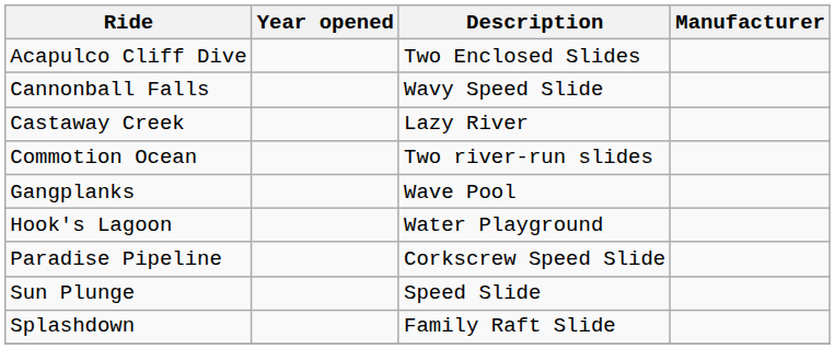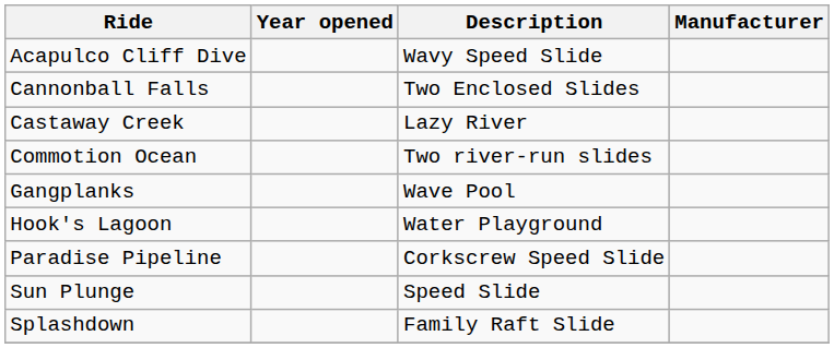 <table class="wikitable sortable">
 <tr>
 <th>Ride</th>
 <th>Year opened</th>
 <th>Description</th>
 <th>Manufacturer</th>
 </tr>
 <tr>
 <td>Acapulco Cliff Dive</td>
 <td></td>
-<td>Two Enclosed Slides</td>
+<td>Wavy Speed Slide</td>
 <td></td>
 </tr>
 <tr>
 <td>Cannonball Falls</td>
 <td></td>
-<td>Wavy Speed Slide</td>
+<td>Two Enclosed Slides</td>
 <td></td>
 </tr>
 <tr>
 <td>Castaway Creek</td>
 <td></td>
 <td>Lazy River</td>
 <td></td>
 </tr>
 <tr>
 <td>Commotion Ocean</td>
 <td></td>
 <td>Two river-run slides</td>
 <td></td>
 </tr>
 <tr>
 <td>Gangplanks</td>
 <td></td>
 <td>Wave Pool</td>
 <td></td>
 </tr>
 <tr>
 <td>Hook's Lagoon</td>
 <td></td>
 <td>Water Playground</td>
 <td></td>
 </tr>
 <tr>
 <td>Paradise Pipeline</td>
 <td></td>
 <td>Corkscrew Speed Slide</td>
 <td></td>
 </tr>
 <tr>
 <td>Sun Plunge</td>
 <td></td>
 <td>Speed Slide</td>
 <td></td>
 </tr>
 <tr>
 <td>Splashdown</td>
 <td></td>
 <td>Family Raft Slide</td>
 <td></td>
 </tr>
 <tr>
 </tr>
 </table>
